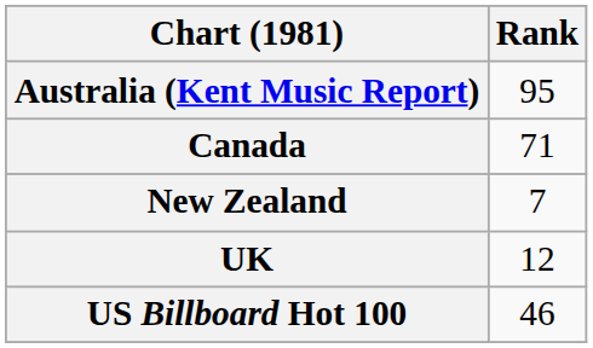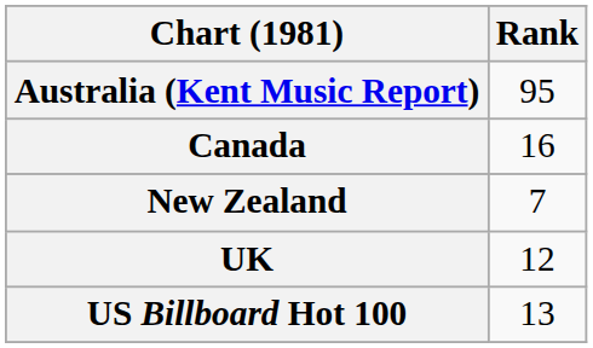 <table class="wikitable sortable plainrowheaders">
 <tr>
 <th scope="col">Chart (1981)</th>
 <th scope="col">Rank</th>
 </tr>
 <tr>
 <th scope="row">Australia (<a href='#'>Kent Music Report</a>)</th>
 <td style="text-align:center;">95</td>
 </tr>
 <tr>
 <th scope="row">Canada</th>
-<td style="text-align:center;">71</td>
+<td style="text-align:center;">16</td>
 </tr>
 <tr>
 <th scope="row">New Zealand</th>
 <td style="text-align:center;">7</td>
 </tr>
 <tr>
 <th scope="row">UK</th>
 <td style="text-align:center;">12</td>
 </tr>
 <tr>
 <th scope="row">US <em>Billboard</em> Hot 100</th>
-<td style="text-align:center;">46</td>
+<td style="text-align:center;">13</td>
 </tr>
 </table>
